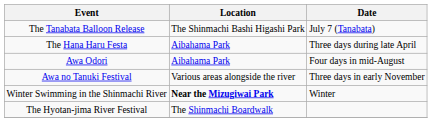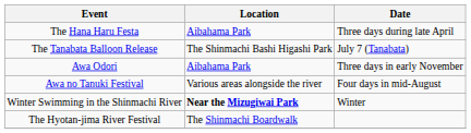 <table class="wikitable" style="font-size:small;">
 <tr>
 <th>Event</th>
 <th>Location</th>
 <th>Date</th>
 </tr>
 <tr>
+<td style="text-align:center;">The <a href='#'>Hana Haru Festa</a></td>
+<td><a href='#'>Aibahama Park</a></td>
+<td>Three days during late April</td>
+</tr>
+<tr>
 <td style="text-align:center;">The <a href='#'>Tanabata Balloon Release</a></td>
 <td>The Shinmachi Bashi Higashi Park</td>
 <td>July 7 (<a href='#'>Tanabata</a>)</td>
 </tr>
 <tr>
-<td style="text-align:center;">The <a href='#'>Hana Haru Festa</a></td>
-<td><a href='#'>Aibahama Park</a></td>
-<td>Three days during late April</td>
-</tr>
-<tr>
 <td style="text-align:center;"><a href='#'>Awa Odori</a></td>
 <td><a href='#'>Aibahama Park</a></td>
-<td>Four days in mid-August</td>
+<td>Three days in early November</td>
 </tr>
 <tr>
 <td style="text-align:center;"><a href='#'>Awa no Tanuki Festival</a></td>
 <td>Various areas alongside the river</td>
-<td>Three days in early November</td>
+<td>Four days in mid-August</td>
 </tr>
 <tr>
 <td style="text-align:center;">Winter Swimming in the Shinmachi River</td>
 <td><strong>Near the <a href='#'>Mizugiwai Park</a></strong></td>
 <td>Winter</td>
 </tr>
 <tr>
 <td style="text-align:center;">The Hyotan-jima River Festival</td>
 <td>The <a href='#'>Shinmachi Boardwalk</a></td>
 <td></td>
 </tr>
 <tr>
 </tr>
 </table>
